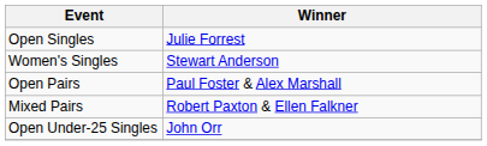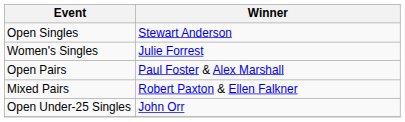 <table class="wikitable" style="font-size: 100%">
 <tr>
 <th width=170>Event</th>
 <th width=350>Winner</th>
 </tr>
 <tr>
 <td>Open Singles</td>
-<td> <a href='#'>Julie Forrest</a></td>
+<td> <a href='#'>Stewart Anderson</a></td>
 </tr>
 <tr>
 <td>Women's Singles</td>
-<td> <a href='#'>Stewart Anderson</a></td>
+<td> <a href='#'>Julie Forrest</a></td>
 </tr>
 <tr>
 <td>Open Pairs</td>
 <td> <a href='#'>Paul Foster</a> &  <a href='#'>Alex Marshall</a></td>
 </tr>
 <tr>
 <td>Mixed Pairs</td>
 <td> <a href='#'>Robert Paxton</a> &  <a href='#'>Ellen Falkner</a></td>
 </tr>
 <tr>
 <td>Open Under-25 Singles</td>
 <td> <a href='#'>John Orr</a></td>
 </tr>
 <tr>
 </tr>
 </table>
